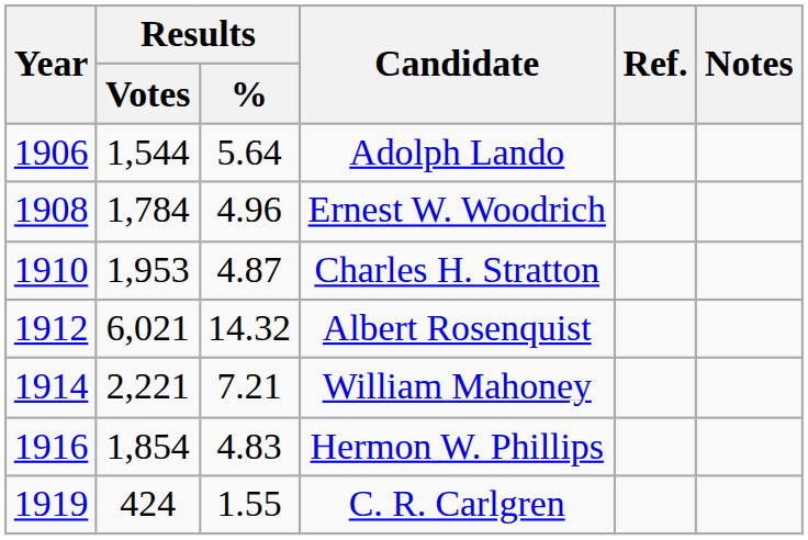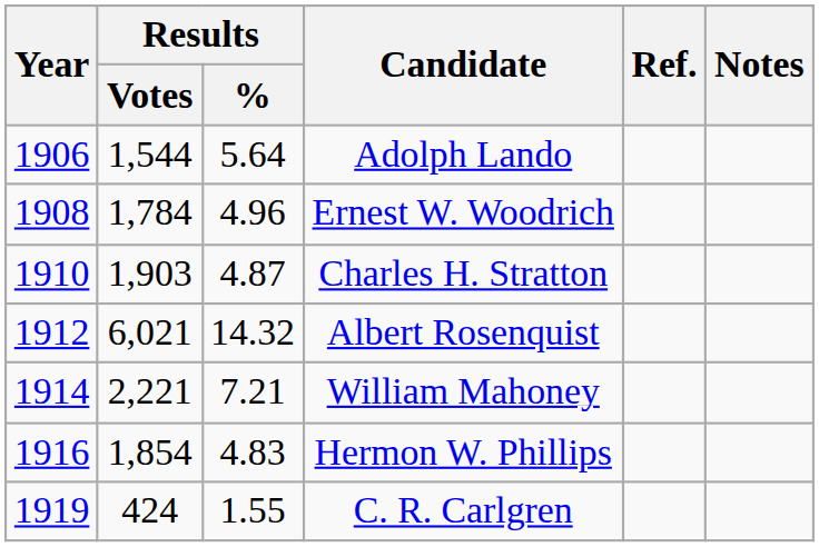 <table class="wikitable" border="1" style="text-align:center">
 <tr>
 <th rowspan=2>Year</th>
 <th colspan=2>Results</th>
 <th rowspan=2>Candidate</th>
 <th rowspan=2>Ref.</th>
 <th rowspan=2>Notes</th>
 </tr>
 <tr>
 <th>Votes</th>
 <th>%</th>
 </tr>
 <tr>
 <td><a href='#'>1906</a></td>
 <td>1,544</td>
 <td>5.64</td>
 <td><a href='#'>Adolph Lando</a></td>
 <td></td>
 <td></td>
 </tr>
 <tr>
 <td><a href='#'>1908</a></td>
 <td>1,784</td>
 <td>4.96</td>
 <td><a href='#'>Ernest W. Woodrich</a></td>
 <td></td>
 <td></td>
 </tr>
 <tr>
 <td><a href='#'>1910</a></td>
-<td>1,953</td>
+<td>1,903</td>
 <td>4.87</td>
 <td><a href='#'>Charles H. Stratton</a></td>
 <td></td>
 <td></td>
 </tr>
 <tr>
 <td><a href='#'>1912</a></td>
 <td>6,021</td>
 <td>14.32</td>
 <td><a href='#'>Albert Rosenquist</a></td>
 <td></td>
 <td></td>
 </tr>
 <tr>
 <td><a href='#'>1914</a></td>
 <td>2,221</td>
 <td>7.21</td>
 <td><a href='#'>William Mahoney</a></td>
 <td></td>
 <td></td>
 </tr>
 <tr>
 <td><a href='#'>1916</a></td>
 <td>1,854</td>
 <td>4.83</td>
 <td><a href='#'>Hermon W. Phillips</a></td>
 <td></td>
 <td></td>
 </tr>
 <tr>
 <td><a href='#'>1919</a></td>
 <td>424</td>
 <td>1.55</td>
 <td><a href='#'>C. R. Carlgren</a></td>
 <td></td>
 <td></td>
 </tr>
 </table>
